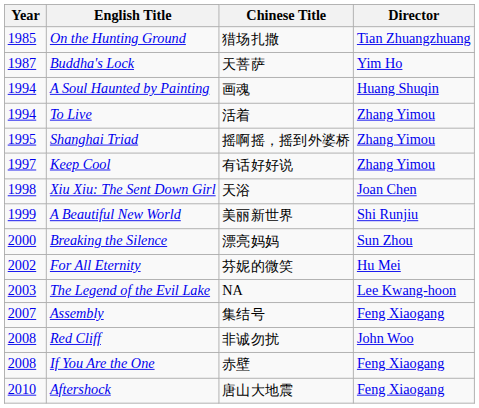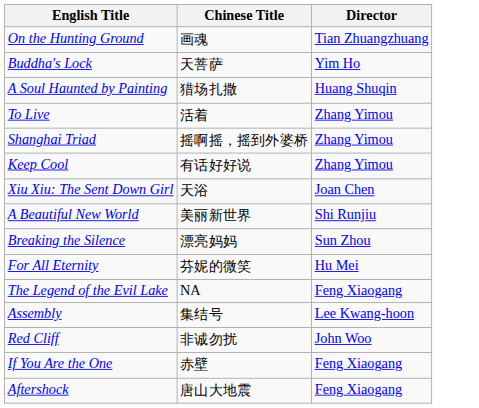 <table class="wikitable">
 <tr>
-<th align="left" valign="top" width="40">Year</th>
 <th align="left" valign="top">English Title</th>
 <th align="left" valign="top">Chinese Title</th>
 <th align="left" valign="top">Director</th>
 </tr>
 <tr>
-<td align="left" valign="top"><a href='#'>1985</a></td>
 <td align="left" valign="top"><em><a href='#'>On the Hunting Ground</a></em></td>
-<td align="left" valign="top">猎场扎撒</td>
+<td align="left" valign="top">画魂</td>
 <td align="left" valign="top"><a href='#'>Tian Zhuangzhuang</a></td>
 </tr>
 <tr>
-<td align="left" valign="top"><a href='#'>1987</a></td>
 <td align="left" valign="top"><em><a href='#'>Buddha's Lock</a></em></td>
 <td align="left" valign="top">天菩萨</td>
 <td align="left" valign="top"><a href='#'>Yim Ho</a></td>
 </tr>
 <tr>
-<td align="left" valign="top"><a href='#'>1994</a></td>
 <td align="left" valign="top"><em><a href='#'>A Soul Haunted by Painting</a></em></td>
-<td align="left" valign="top">画魂</td>
+<td align="left" valign="top">猎场扎撒</td>
 <td align="left" valign="top"><a href='#'>Huang Shuqin</a></td>
 </tr>
 <tr>
-<td align="left" valign="top"><a href='#'>1994</a></td>
 <td align="left" valign="top"><em><a href='#'>To Live</a></em></td>
 <td align="left" valign="top">活着</td>
 <td align="left" valign="top"><a href='#'>Zhang Yimou</a></td>
 </tr>
 <tr>
-<td align="left" valign="top"><a href='#'>1995</a></td>
 <td align="left" valign="top"><em><a href='#'>Shanghai Triad</a></em></td>
 <td align="left" valign="top">摇啊摇，摇到外婆桥</td>
 <td align="left" valign="top"><a href='#'>Zhang Yimou</a></td>
 </tr>
 <tr>
-<td align="left" valign="top"><a href='#'>1997</a></td>
 <td align="left" valign="top"><em><a href='#'>Keep Cool</a></em></td>
 <td align="left" valign="top">有话好好说</td>
 <td align="left" valign="top"><a href='#'>Zhang Yimou</a></td>
 </tr>
 <tr>
-<td align="left" valign="top"><a href='#'>1998</a></td>
 <td align="left" valign="top"><em><a href='#'>Xiu Xiu: The Sent Down Girl</a></em></td>
 <td align="left" valign="top">天浴</td>
 <td align="left" valign="top"><a href='#'>Joan Chen</a></td>
 </tr>
 <tr>
-<td align="left" valign="top"><a href='#'>1999</a></td>
 <td align="left" valign="top"><em><a href='#'>A Beautiful New World</a></em></td>
 <td align="left" valign="top">美丽新世界</td>
 <td align="left" valign="top"><a href='#'>Shi Runjiu</a></td>
 </tr>
 <tr>
-<td align="left" valign="top"><a href='#'>2000</a></td>
 <td align="left" valign="top"><em><a href='#'>Breaking the Silence</a></em></td>
 <td align="left" valign="top">漂亮妈妈</td>
 <td align="left" valign="top"><a href='#'>Sun Zhou</a></td>
 </tr>
 <tr>
-<td align="left" valign="top"><a href='#'>2002</a></td>
 <td align="left" valign="top"><em><a href='#'>For All Eternity</a></em></td>
 <td align="left" valign="top">芬妮的微笑</td>
 <td align="left" valign="top"><a href='#'>Hu Mei</a></td>
 </tr>
 <tr>
-<td align="left" valign="top"><a href='#'>2003</a></td>
 <td align="left" valign="top"><em><a href='#'>The Legend of the Evil Lake</a></em></td>
 <td align="left" valign="top">NA</td>
+<td align="left" valign="top"><a href='#'>Feng Xiaogang</a></td>
+</tr>
+<tr>
+<td align="left" valign="top"><em><a href='#'>Assembly</a></em></td>
+<td align="left" valign="top">集结号</td>
 <td align="left" valign="top"><a href='#'>Lee Kwang-hoon</a></td>
 </tr>
 <tr>
-<td align="left" valign="top"><a href='#'>2007</a></td>
-<td align="left" valign="top"><em><a href='#'>Assembly</a></em></td>
-<td align="left" valign="top">集结号</td>
-<td align="left" valign="top"><a href='#'>Feng Xiaogang</a></td>
-</tr>
-<tr>
-<td align="left" valign="top"><a href='#'>2008</a></td>
 <td align="left" valign="top"><em><a href='#'>Red Cliff</a></em></td>
 <td align="left" valign="top">非诚勿扰</td>
 <td align="left" valign="top"><a href='#'>John Woo</a></td>
 </tr>
 <tr>
-<td align="left" valign="top"><a href='#'>2008</a></td>
 <td align="left" valign="top"><em><a href='#'>If You Are the One</a></em></td>
 <td align="left" valign="top">赤壁</td>
 <td align="left" valign="top"><a href='#'>Feng Xiaogang</a></td>
 </tr>
 <tr>
-<td align="left" valign="top"><a href='#'>2010</a></td>
 <td align="left" valign="top"><em><a href='#'>Aftershock</a></em></td>
 <td align="left" valign="top">唐山大地震</td>
 <td align="left" valign="top"><a href='#'>Feng Xiaogang</a></td>
 </tr>
 </table>
